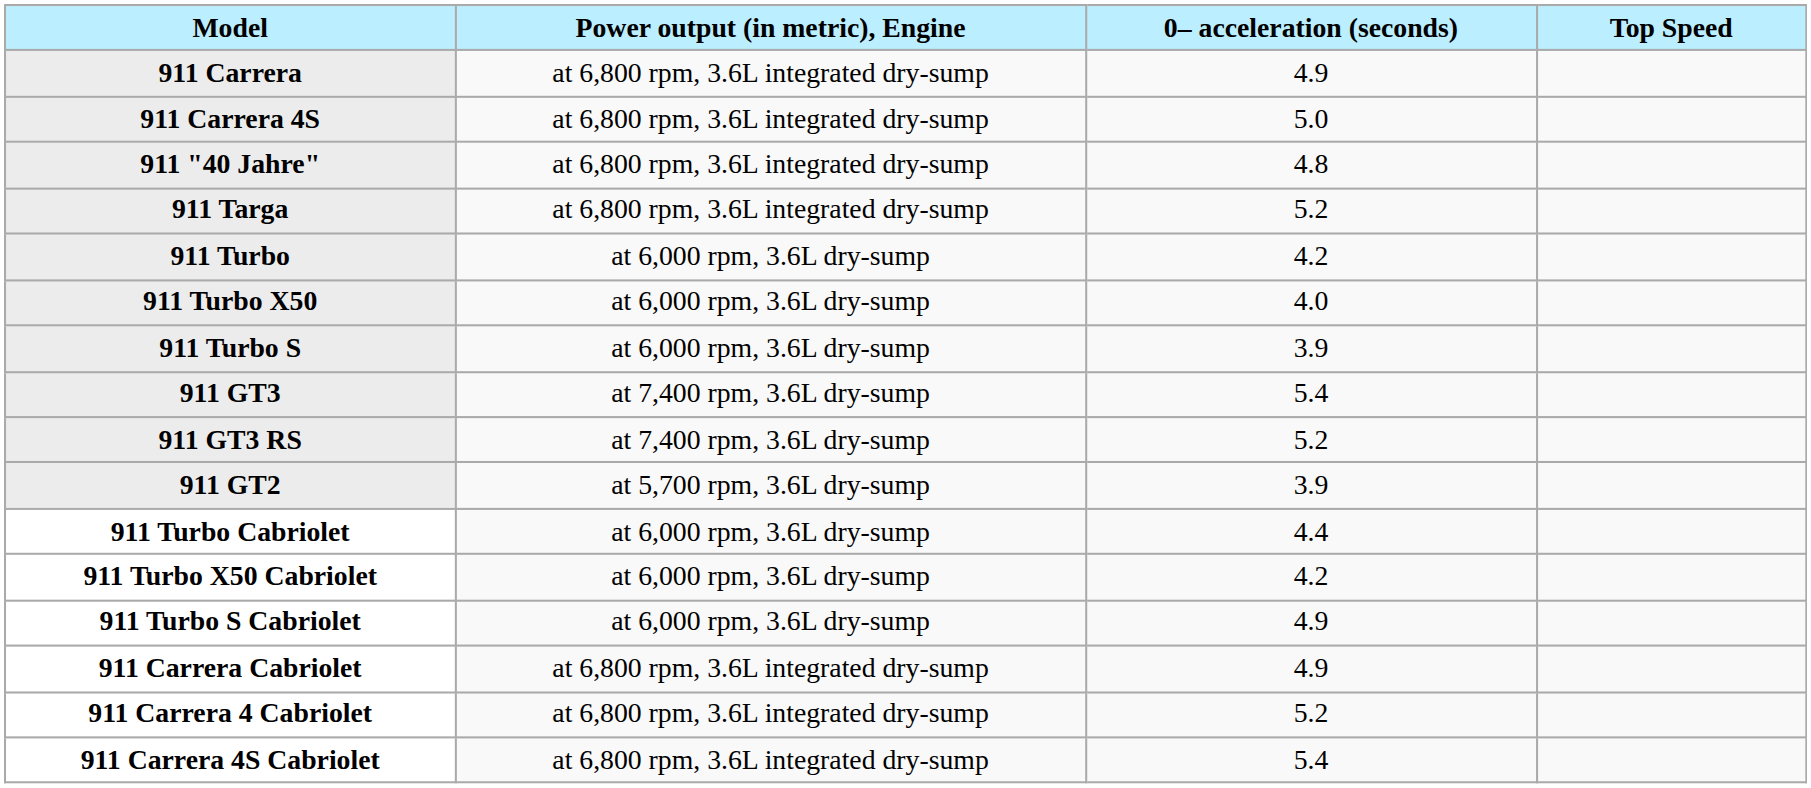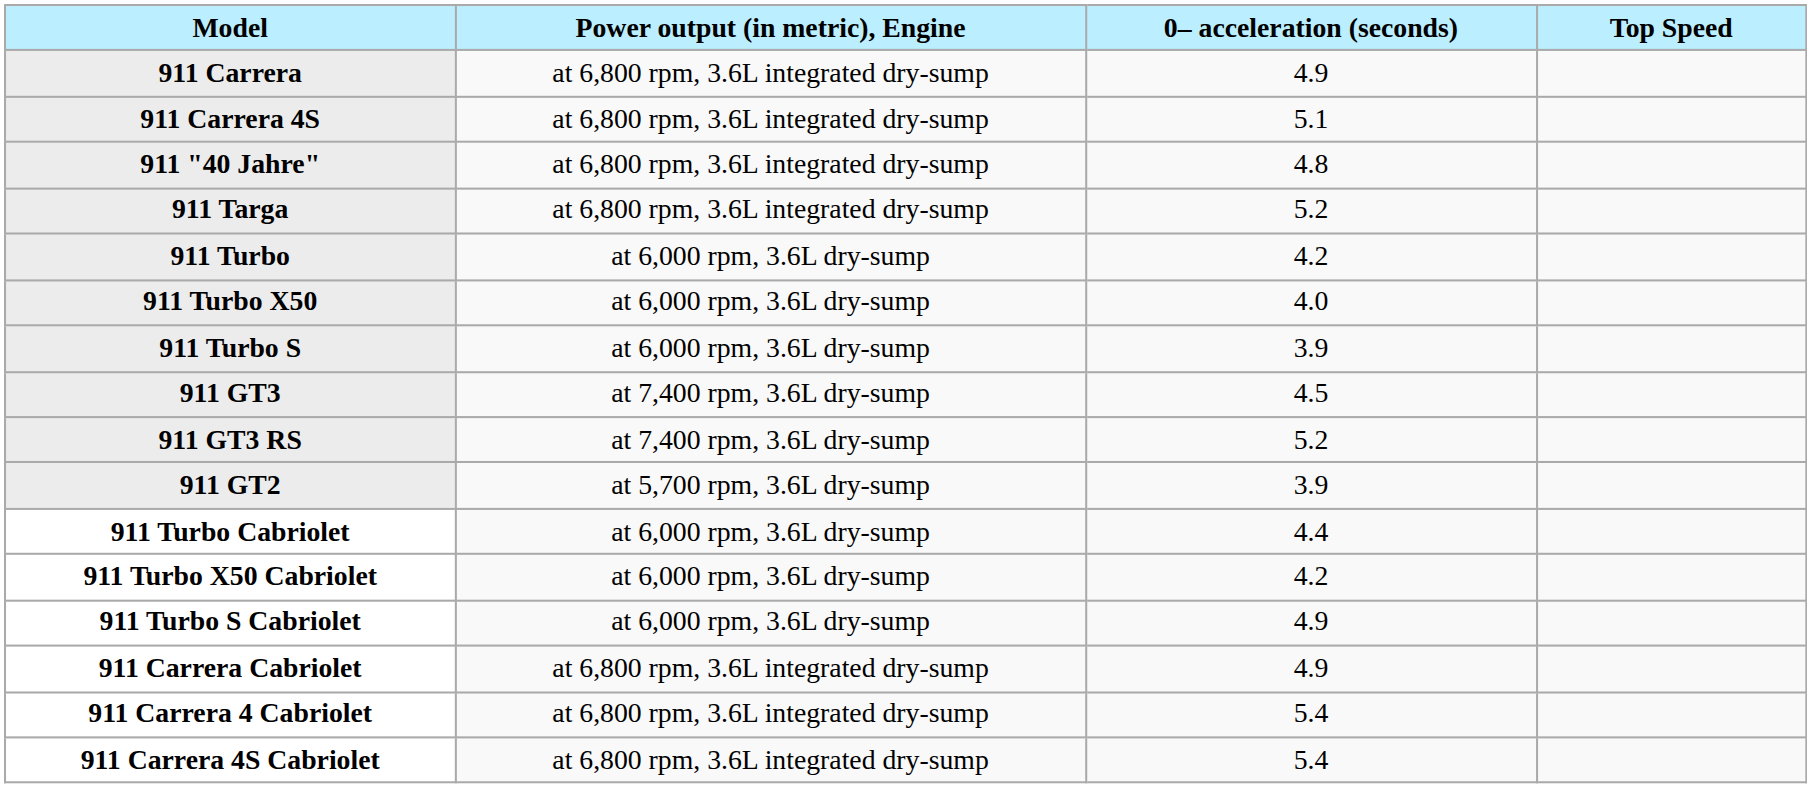 <table class="wikitable" style="font-size:85%; text-align:center; width:100%;">
 <tr>
 <th style="width:10%; background:#bef;">Model</th>
 <th style="width:14%; background:#bef;">Power output (in metric), Engine</th>
 <th style="width:10%; background:#bef;">0– acceleration (seconds)</th>
 <th style="width:6%; background:#bef;">Top Speed</th>
 </tr>
 <tr>
 <th style="background: #ececec;">911 Carrera</th>
 <td> at 6,800 rpm, 3.6L integrated dry-sump</td>
 <td>4.9</td>
 <td></td>
 </tr>
 <tr>
 <th style="background: #ececec;">911 Carrera 4S</th>
 <td> at 6,800 rpm, 3.6L integrated dry-sump</td>
-<td>5.0</td>
+<td>5.1</td>
 <td></td>
 </tr>
 <tr>
 <th style="background: #ececec;">911 "40 Jahre"</th>
 <td> at 6,800 rpm, 3.6L integrated dry-sump</td>
 <td>4.8</td>
 <td></td>
 </tr>
 <tr>
 <th style="background: #ececec;">911 Targa</th>
 <td> at 6,800 rpm, 3.6L integrated dry-sump</td>
 <td>5.2</td>
 <td></td>
 </tr>
 <tr>
 <th style="background: #ececec;">911 Turbo</th>
 <td> at 6,000 rpm, 3.6L dry-sump</td>
 <td>4.2</td>
 <td></td>
 </tr>
 <tr>
 <th style="background: #ececec;">911 Turbo X50</th>
 <td> at 6,000 rpm, 3.6L dry-sump</td>
 <td>4.0</td>
 <td></td>
 </tr>
 <tr>
 <th style="background: #ececec;">911 Turbo S</th>
 <td> at 6,000 rpm, 3.6L dry-sump</td>
 <td>3.9</td>
 <td></td>
 </tr>
 <tr>
 <th style="background: #ececec;">911 GT3</th>
 <td> at 7,400 rpm, 3.6L dry-sump</td>
-<td>5.4</td>
+<td>4.5</td>
 <td></td>
 </tr>
 <tr>
 <th style="background: #ececec;">911 GT3 RS</th>
 <td> at 7,400 rpm, 3.6L dry-sump</td>
 <td>5.2</td>
 <td></td>
 </tr>
 <tr>
 <th style="background: #ececec;">911 GT2</th>
 <td> at 5,700 rpm, 3.6L dry-sump</td>
 <td>3.9</td>
 <td></td>
 </tr>
 <tr>
 <th style="background:#fff;">911 Turbo Cabriolet</th>
 <td> at 6,000 rpm, 3.6L dry-sump</td>
 <td>4.4</td>
 <td></td>
 </tr>
 <tr>
 <th style="background:#fff;">911 Turbo X50 Cabriolet</th>
 <td> at 6,000 rpm, 3.6L dry-sump</td>
 <td>4.2</td>
 <td></td>
 </tr>
 <tr>
 <th style="background:#fff;">911 Turbo S Cabriolet</th>
 <td> at 6,000 rpm, 3.6L dry-sump</td>
 <td>4.9</td>
 <td></td>
 </tr>
 <tr>
 <th style="background:#fff;">911 Carrera Cabriolet</th>
 <td> at 6,800 rpm, 3.6L integrated dry-sump</td>
 <td>4.9</td>
 <td></td>
 </tr>
 <tr>
 <th style="background:#fff;">911 Carrera 4 Cabriolet</th>
 <td> at 6,800 rpm, 3.6L integrated dry-sump</td>
-<td>5.2</td>
+<td>5.4</td>
 <td></td>
 </tr>
 <tr>
 <th style="background:#fff;">911 Carrera 4S Cabriolet</th>
 <td> at 6,800 rpm, 3.6L integrated dry-sump</td>
 <td>5.4</td>
 <td></td>
 </tr>
 </table>
